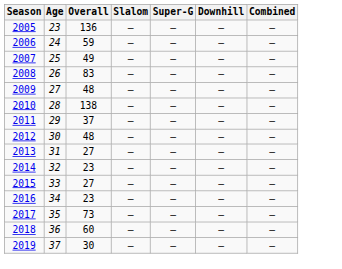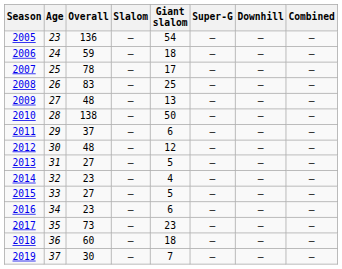 <table class="wikitable" style="text-align:center; font-size:95%;">
 <tr>
 <th>Season</th>
 <th>Age</th>
 <th>Overall</th>
 <th>Slalom</th>
+<th>Giant<br>slalom</th>
 <th>Super-G</th>
 <th>Downhill</th>
 <th>Combined</th>
 </tr>
 <tr>
 <td><a href='#'>2005</a></td>
 <td><em>23</em></td>
 <td>136</td>
 <td>—</td>
+<td>54</td>
 <td>—</td>
 <td>—</td>
 <td>—</td>
 </tr>
 <tr>
 <td><a href='#'>2006</a></td>
 <td><em>24</em></td>
 <td>59</td>
 <td>—</td>
+<td>18</td>
 <td>—</td>
 <td>—</td>
 <td>—</td>
 </tr>
 <tr>
 <td><a href='#'>2007</a></td>
 <td><em>25</em></td>
-<td>49</td>
+<td>78</td>
 <td>—</td>
+<td>17</td>
 <td>—</td>
 <td>—</td>
 <td>—</td>
 </tr>
 <tr>
 <td><a href='#'>2008</a></td>
 <td><em>26</em></td>
 <td>83</td>
 <td>—</td>
+<td>25</td>
 <td>—</td>
 <td>—</td>
 <td>—</td>
 </tr>
 <tr>
 <td><a href='#'>2009</a></td>
 <td><em>27</em></td>
 <td>48</td>
 <td>—</td>
+<td>13</td>
 <td>—</td>
 <td>—</td>
 <td>—</td>
 </tr>
 <tr>
 <td><a href='#'>2010</a></td>
 <td><em>28</em></td>
 <td>138</td>
 <td>—</td>
+<td>50</td>
 <td>—</td>
 <td>—</td>
 <td>—</td>
 </tr>
 <tr>
 <td><a href='#'>2011</a></td>
 <td><em>29</em></td>
 <td>37</td>
 <td>—</td>
+<td>6</td>
 <td>—</td>
 <td>—</td>
 <td>—</td>
 </tr>
 <tr>
 <td><a href='#'>2012</a></td>
 <td><em>30</em></td>
 <td>48</td>
 <td>—</td>
+<td>12</td>
 <td>—</td>
 <td>—</td>
 <td>—</td>
 </tr>
 <tr>
 <td><a href='#'>2013</a></td>
 <td><em>31</em></td>
 <td>27</td>
 <td>—</td>
+<td>5</td>
 <td>—</td>
 <td>—</td>
 <td>—</td>
 </tr>
 <tr>
 <td><a href='#'>2014</a></td>
 <td><em>32</em></td>
 <td>23</td>
 <td>—</td>
+<td>4</td>
 <td>—</td>
 <td>—</td>
 <td>—</td>
 </tr>
 <tr>
 <td><a href='#'>2015</a></td>
 <td><em>33</em></td>
 <td>27</td>
 <td>—</td>
+<td>5</td>
 <td>—</td>
 <td>—</td>
 <td>—</td>
 </tr>
 <tr>
 <td><a href='#'>2016</a></td>
 <td><em>34</em></td>
 <td>23</td>
 <td>—</td>
+<td>6</td>
 <td>—</td>
 <td>—</td>
 <td>—</td>
 </tr>
 <tr>
 <td><a href='#'>2017</a></td>
 <td><em>35</em></td>
 <td>73</td>
 <td>—</td>
+<td>23</td>
 <td>—</td>
 <td>—</td>
 <td>—</td>
 </tr>
 <tr>
 <td><a href='#'>2018</a></td>
 <td><em>36</em></td>
 <td>60</td>
 <td>—</td>
+<td>18</td>
 <td>—</td>
 <td>—</td>
 <td>—</td>
 </tr>
 <tr>
 <td><a href='#'>2019</a></td>
 <td><em>37</em></td>
 <td>30</td>
 <td>—</td>
+<td>7</td>
 <td>—</td>
 <td>—</td>
 <td>—</td>
 </tr>
 </table>
